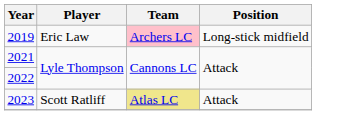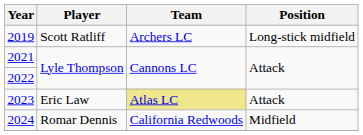 <table class="wikitable">
 <tr>
 <th>Year</th>
 <th>Player</th>
 <th>Team</th>
 <th>Position</th>
 </tr>
 <tr>
 <td><a href='#'>2019</a></td>
-<td>Eric Law</td>
-<td style="background: pink;"><a href='#'>Archers LC</a></td>
+<td>Scott Ratliff</td>
+<td><a href='#'>Archers LC</a></td>
 <td>Long-stick midfield</td>
 </tr>
 <tr>
 <td><a href='#'>2021</a></td>
 <td rowspan="2"><a href='#'>Lyle Thompson</a></td>
 <td rowspan="2"><a href='#'>Cannons LC</a></td>
 <td rowspan="2">Attack</td>
 </tr>
 <tr>
 <td><a href='#'>2022</a></td>
 </tr>
 <tr>
 <td><a href='#'>2023</a></td>
-<td>Scott Ratliff</td>
+<td>Eric Law</td>
 <td style="background: khaki;"><a href='#'>Atlas LC</a></td>
 <td>Attack</td>
 </tr>
 <tr>
+<td><a href='#'>2024</a></td>
+<td>Romar Dennis</td>
+<td><a href='#'>California Redwoods</a></td>
+<td>Midfield</td>
+</tr>
+<tr>
 </tr>
 </table>
